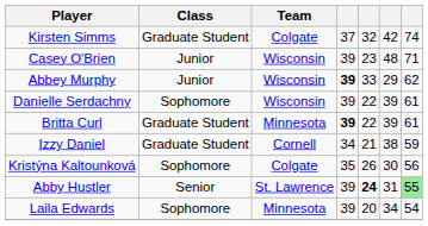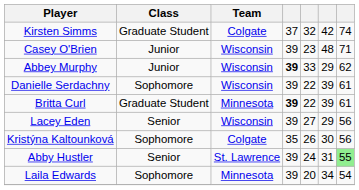 <table class="wikitable sortable" style="font-size= 95%;text-align: center;">
 <tr>
 <th>Player</th>
 <th>Class</th>
 <th>Team</th>
 <th></th>
 <th></th>
 <th></th>
 <th></th>
 </tr>
 <tr>
 <td><a href='#'>Kirsten Simms</a></td>
 <td>Graduate Student</td>
 <td><a href='#'>Colgate</a></td>
 <td>37</td>
 <td>32</td>
 <td>42</td>
 <td>74</td>
 </tr>
 <tr>
 <td><a href='#'>Casey O'Brien</a></td>
 <td>Junior</td>
 <td><a href='#'>Wisconsin</a></td>
 <td>39</td>
 <td>23</td>
 <td>48</td>
 <td>71</td>
 </tr>
 <tr>
 <td><a href='#'>Abbey Murphy</a></td>
 <td>Junior</td>
 <td><a href='#'>Wisconsin</a></td>
 <td><strong>39</strong></td>
 <td>33</td>
 <td>29</td>
 <td>62</td>
 </tr>
 <tr>
 <td><a href='#'>Danielle Serdachny</a></td>
 <td>Sophomore</td>
 <td><a href='#'>Wisconsin</a></td>
 <td>39</td>
 <td>22</td>
 <td>39</td>
 <td>61</td>
 </tr>
 <tr>
 <td><a href='#'>Britta Curl</a></td>
 <td>Graduate Student</td>
 <td><a href='#'>Minnesota</a></td>
 <td><strong>39</strong></td>
 <td>22</td>
 <td>39</td>
 <td>61</td>
 </tr>
 <tr>
-<td><a href='#'>Izzy Daniel</a></td>
-<td>Graduate Student</td>
-<td><a href='#'>Cornell</a></td>
-<td>34</td>
-<td>21</td>
-<td>38</td>
-<td>59</td>
+<td><a href='#'>Lacey Eden</a></td>
+<td>Senior</td>
+<td><a href='#'>Wisconsin</a></td>
+<td>39</td>
+<td>27</td>
+<td>29</td>
+<td>56</td>
 </tr>
 <tr>
 <td><a href='#'>Kristýna Kaltounková</a></td>
 <td>Sophomore</td>
 <td><a href='#'>Colgate</a></td>
 <td>35</td>
 <td>26</td>
 <td>30</td>
 <td>56</td>
 </tr>
 <tr>
 <td><a href='#'>Abby Hustler</a></td>
 <td>Senior</td>
 <td><a href='#'>St. Lawrence</a></td>
 <td>39</td>
-<td><strong>24</strong></td>
+<td>24</td>
 <td>31</td>
 <td style="background: lightgreen;">55</td>
 </tr>
 <tr>
 <td><a href='#'>Laila Edwards</a></td>
 <td>Sophomore</td>
 <td><a href='#'>Minnesota</a></td>
 <td>39</td>
 <td>20</td>
 <td>34</td>
 <td>54</td>
 </tr>
 <tr>
 </tr>
 </table>
